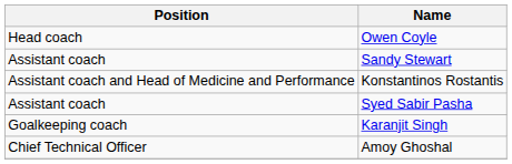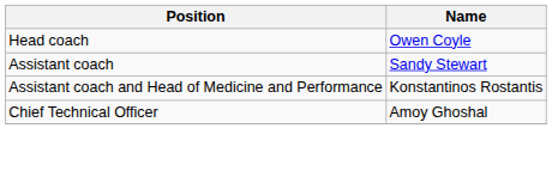 <table class="wikitable">
 <tr>
 <th>Position</th>
 <th>Name</th>
 </tr>
 <tr>
 <td>Head coach</td>
 <td> <a href='#'>Owen Coyle</a></td>
 </tr>
 <tr>
 <td>Assistant coach</td>
 <td> <a href='#'>Sandy Stewart</a></td>
 </tr>
 <tr>
 <td>Assistant coach and Head of Medicine and Performance</td>
 <td> Konstantinos Rostantis</td>
 </tr>
 <tr>
-<td>Assistant coach</td>
-<td> <a href='#'>Syed Sabir Pasha</a></td>
-</tr>
-<tr>
-<td>Goalkeeping coach</td>
-<td> <a href='#'>Karanjit Singh</a></td>
-</tr>
-<tr>
 <td>Chief Technical Officer</td>
 <td> Amoy Ghoshal</td>
 </tr>
 <tr>
 </tr>
 </table>
